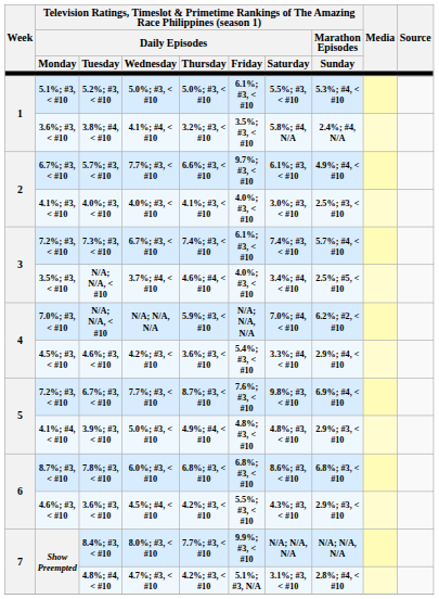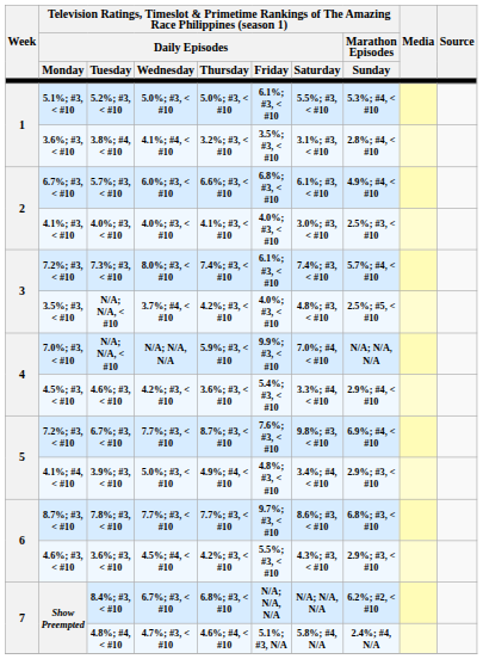 <table class="wikitable" style="text-align:center; font-size:98%; line-height:15px;" width="100%">
 <tr align="center">
 <th rowspan="3">Week</th>
 <th colspan="7">Television Ratings, Timeslot & Primetime Rankings of The Amazing Race Philippines (season 1)</th>
 <th rowspan="3">Media</th>
 <th rowspan="3">Source</th>
 </tr>
 <tr align="center">
 <th colspan="6">Daily Episodes<br></th>
 <th>Marathon Episodes<br></th>
 </tr>
 <tr align="center">
 <th>Monday</th>
 <th>Tuesday</th>
 <th>Wednesday</th>
 <th>Thursday</th>
 <th>Friday</th>
 <th>Saturday</th>
 <th>Sunday</th>
 </tr>
 <tr align="center">
 <th style="background:#000000;" colspan="10"></th>
 </tr>
 <tr align="center">
 <th rowspan="2">1</th>
 <th style="background:#D7ECFF"><small>5.1%;  #3,  < #10</small><br></th>
 <th style="background:#D7ECFF"><small>5.2%;  #3,  < #10</small><br></th>
 <th style="background:#D7ECFF"><small>5.0%;  #3,  < #10</small><br></th>
 <th style="background:#D7ECFF"><small>5.0%;  #3,  < #10</small><br></th>
 <th style="background:#D7ECFF"><small>6.1%;  #3,  < #10</small><br></th>
 <th style="background:#D7ECFF"><small>5.5%;  #3,  < #10</small><br></th>
 <th style="background:#D7ECFF"><small>5.3%;  #4,  < #10</small><br></th>
 <th style="background:#FFFCB7"><small></small></th>
 <td></td>
 </tr>
 <tr align="center">
 <th style="background:#F0F8FF"><small>3.6%;  #3,  < #10</small><br></th>
 <th style="background:#F0F8FF"><small>3.8%;  #4,  < #10</small><br></th>
 <th style="background:#F0F8FF"><small>4.1%;  #4,  < #10</small><br></th>
 <th style="background:#F0F8FF"><small>3.2%;  #3,  < #10</small><br></th>
 <th style="background:#F0F8FF"><small>3.5%;  #3,  < #10</small><br></th>
-<th style="background:#F0F8FF"><small>5.8%;  #4,  N/A</small><br></th>
-<th style="background:#F0F8FF"><small>2.4%;  #4,  N/A</small><br></th>
+<th style="background:#F0F8FF"><small>3.1%;  #3,  < #10</small><br></th>
+<th style="background:#F0F8FF"><small>2.8%;  #4,  < #10</small><br></th>
 <th style="background:#FFFDD0"><small></small></th>
 <td></td>
 </tr>
 <tr align="center">
 <th rowspan="2">2</th>
 <th style="background:#D7ECFF"><small>6.7%;  #3,  < #10</small><br></th>
 <th style="background:#D7ECFF"><small>5.7%;  #3,  < #10</small><br></th>
-<th style="background:#D7ECFF"><small>7.7%;  #3,  < #10</small><br></th>
+<th style="background:#D7ECFF"><small>6.0%;  #3,  < #10</small><br></th>
 <th style="background:#D7ECFF"><small>6.6%;  #3,  < #10</small><br></th>
-<th style="background:#D7ECFF"><small>9.7%;  #3,  < #10</small><br></th>
+<th style="background:#D7ECFF"><small>6.8%;  #3,  < #10</small><br></th>
 <th style="background:#D7ECFF"><small>6.1%;  #3,  < #10</small><br></th>
 <th style="background:#D7ECFF"><small>4.9%;  #4,  < #10</small><br></th>
 <th style="background:#FFFCB7"><small></small></th>
 <td></td>
 </tr>
 <tr align="center">
 <th style="background:#F0F8FF"><small>4.1%;  #3,  < #10</small><br></th>
 <th style="background:#F0F8FF"><small>4.0%;  #3,  < #10</small><br></th>
 <th style="background:#F0F8FF"><small>4.0%;  #3,  < #10</small><br></th>
 <th style="background:#F0F8FF"><small>4.1%;  #3,  < #10</small><br></th>
 <th style="background:#F0F8FF"><small>4.0%;  #3,  < #10</small><br></th>
 <th style="background:#F0F8FF"><small>3.0%;  #3,  < #10</small><br></th>
 <th style="background:#F0F8FF"><small>2.5%;  #3,  < #10</small><br></th>
 <th style="background:#FFFDD0"><small></small></th>
 <td></td>
 </tr>
 <tr align="center">
 <th rowspan="2">3</th>
 <th style="background:#D7ECFF"><small>7.2%;  #3,  < #10</small><br></th>
 <th style="background:#D7ECFF"><small>7.3%;  #3,  < #10</small><br></th>
-<th style="background:#D7ECFF"><small>6.7%;  #3,  < #10</small><br></th>
+<th style="background:#D7ECFF"><small>8.0%;  #3,  < #10</small><br></th>
 <th style="background:#D7ECFF"><small>7.4%;  #3,  < #10</small><br></th>
 <th style="background:#D7ECFF"><small>6.1%;  #3,  < #10</small><br></th>
 <th style="background:#D7ECFF"><small>7.4%;  #3,  < #10</small><br></th>
 <th style="background:#D7ECFF"><small>5.7%;  #4,  < #10</small><br></th>
 <th style="background:#FFFCB7"><small></small></th>
 <td></td>
 </tr>
 <tr align="center">
 <th style="background:#F0F8FF"><small>3.5%;  #3,  < #10</small><br></th>
 <th style="background:#F0F8FF"><small>N/A;  N/A,  < #10</small><br></th>
 <th style="background:#F0F8FF"><small>3.7%;  #4,  < #10</small><br></th>
-<th style="background:#F0F8FF"><small>4.6%;  #4,  < #10</small><br></th>
+<th style="background:#F0F8FF"><small>4.2%;  #3,  < #10</small><br></th>
 <th style="background:#F0F8FF"><small>4.0%;  #3,  < #10</small><br></th>
-<th style="background:#F0F8FF"><small>3.4%;  #4,  < #10</small><br></th>
+<th style="background:#F0F8FF"><small>4.8%;  #3,  < #10</small><br></th>
 <th style="background:#F0F8FF"><small>2.5%;  #5,  < #10</small><br></th>
 <th style="background:#FFFDD0"><small></small></th>
 <td></td>
 </tr>
 <tr align="center">
 <th rowspan="2">4</th>
 <th style="background:#D7ECFF"><small>7.0%;  #3,  < #10</small><br></th>
 <th style="background:#D7ECFF"><small>N/A;  N/A,  < #10</small><br></th>
 <th style="background:#D7ECFF"><small>N/A;  N/A,  N/A</small><br></th>
 <th style="background:#D7ECFF"><small>5.9%;  #3,  < #10</small><br></th>
+<th style="background:#D7ECFF"><small>9.9%;  #3,  < #10</small><br></th>
+<th style="background:#D7ECFF"><small>7.0%;  #4,  < #10</small><br></th>
 <th style="background:#D7ECFF"><small>N/A;  N/A,  N/A</small><br></th>
-<th style="background:#D7ECFF"><small>7.0%;  #4,  < #10</small><br></th>
-<th style="background:#D7ECFF"><small>6.2%;  #2,  < #10</small><br></th>
 <th style="background:#FFFCB7"><small></small></th>
 <td></td>
 </tr>
 <tr align="center">
 <th style="background:#F0F8FF"><small>4.5%;  #3,  < #10</small><br></th>
 <th style="background:#F0F8FF"><small>4.6%;  #3,  < #10</small><br></th>
 <th style="background:#F0F8FF"><small>4.2%;  #3,  < #10</small><br></th>
 <th style="background:#F0F8FF"><small>3.6%;  #3,  < #10</small><br></th>
 <th style="background:#F0F8FF"><small>5.4%;  #3,  < #10</small><br></th>
 <th style="background:#F0F8FF"><small>3.3%;  #4,  < #10</small><br></th>
 <th style="background:#F0F8FF"><small>2.9%;  #4,  < #10</small><br></th>
 <th style="background:#FFFDD0"><small></small></th>
 <td></td>
 </tr>
 <tr align="center">
 <th rowspan="2">5</th>
 <th style="background:#D7ECFF"><small>7.2%;  #3,  < #10</small><br></th>
 <th style="background:#D7ECFF"><small>6.7%;  #3,  < #10</small><br></th>
 <th style="background:#D7ECFF"><small>7.7%;  #3,  < #10</small><br></th>
 <th style="background:#D7ECFF"><small>8.7%;  #3,  < #10</small><br></th>
 <th style="background:#D7ECFF"><small>7.6%;  #3,  < #10</small><br></th>
 <th style="background:#D7ECFF"><small>9.8%;  #3,  < #10</small><br></th>
 <th style="background:#D7ECFF"><small>6.9%;  #4,  < #10</small><br></th>
 <th style="background:#FFFCB7"><small></small></th>
 <td></td>
 </tr>
 <tr align="center">
 <th style="background:#F0F8FF"><small>4.1%;  #4,  < #10</small><br></th>
 <th style="background:#F0F8FF"><small>3.9%;  #3,  < #10</small><br></th>
 <th style="background:#F0F8FF"><small>5.0%;  #3,  < #10</small><br></th>
 <th style="background:#F0F8FF"><small>4.9%;  #4,  < #10</small><br></th>
 <th style="background:#F0F8FF"><small>4.8%;  #3,  < #10</small><br></th>
-<th style="background:#F0F8FF"><small>4.8%;  #3,  < #10</small><br></th>
+<th style="background:#F0F8FF"><small>3.4%;  #4,  < #10</small><br></th>
 <th style="background:#F0F8FF"><small>2.9%;  #3,  < #10</small><br></th>
 <th style="background:#FFFDD0"><small></small></th>
 <td></td>
 </tr>
 <tr align="center">
 <th rowspan="2">6</th>
 <th style="background:#D7ECFF"><small>8.7%;  #3,  < #10</small><br></th>
 <th style="background:#D7ECFF"><small>7.8%;  #3,  < #10</small><br></th>
-<th style="background:#D7ECFF"><small>6.0%;  #3,  < #10</small><br></th>
-<th style="background:#D7ECFF"><small>6.8%;  #3,  < #10</small><br></th>
-<th style="background:#D7ECFF"><small>6.8%;  #3,  < #10</small><br></th>
+<th style="background:#D7ECFF"><small>7.7%;  #3,  < #10</small><br></th>
+<th style="background:#D7ECFF"><small>7.7%;  #3,  < #10</small><br></th>
+<th style="background:#D7ECFF"><small>9.7%;  #3,  < #10</small><br></th>
 <th style="background:#D7ECFF"><small>8.6%;  #3,  < #10</small><br></th>
 <th style="background:#D7ECFF"><small>6.8%;  #3,  < #10</small><br></th>
 <th style="background:#FFFCB7"><small></small></th>
 <td></td>
 </tr>
 <tr align="center">
 <th style="background:#F0F8FF"><small>4.6%;  #3,  < #10</small><br></th>
 <th style="background:#F0F8FF"><small>3.6%;  #3,  < #10</small><br></th>
 <th style="background:#F0F8FF"><small>4.5%;  #4,  < #10</small><br></th>
 <th style="background:#F0F8FF"><small>4.2%;  #3,  < #10</small><br></th>
 <th style="background:#F0F8FF"><small>5.5%;  #3,  < #10</small><br></th>
 <th style="background:#F0F8FF"><small>4.3%;  #3,  < #10</small><br></th>
 <th style="background:#F0F8FF"><small>2.9%;  #3,  < #10</small><br></th>
 <th style="background:#FFFDD0"><small></small></th>
 <td></td>
 </tr>
 <tr align="center">
 <th rowspan="2">7</th>
 <th rowspan="2"><small> <strong><em>Show Preempted</em></strong> </small><br></th>
 <th style="background:#D7ECFF"><small>8.4%;  #3,  < #10</small><br></th>
-<th style="background:#D7ECFF"><small>8.0%;  #3,  < #10</small><br></th>
-<th style="background:#D7ECFF"><small>7.7%;  #3,  < #10</small><br></th>
-<th style="background:#D7ECFF"><small>9.9%;  #3,  < #10</small><br></th>
+<th style="background:#D7ECFF"><small>6.7%;  #3,  < #10</small><br></th>
+<th style="background:#D7ECFF"><small>6.8%;  #3,  < #10</small><br></th>
 <th style="background:#D7ECFF"><small>N/A;  N/A,  N/A</small><br></th>
 <th style="background:#D7ECFF"><small>N/A;  N/A,  N/A</small><br></th>
+<th style="background:#D7ECFF"><small>6.2%;  #2,  < #10</small><br></th>
 <th style="background:#FFFCB7"><small></small></th>
 <td></td>
 </tr>
 <tr align="center">
 <th style="background:#F0F8FF"><small>4.8%;  #4,  < #10</small><br></th>
 <th style="background:#F0F8FF"><small>4.7%;  #3,  < #10</small><br></th>
-<th style="background:#F0F8FF"><small>4.2%;  #3,  < #10</small><br></th>
+<th style="background:#F0F8FF"><small>4.6%;  #4,  < #10</small><br></th>
 <th style="background:#F0F8FF"><small>5.1%;  #3,  N/A</small><br></th>
-<th style="background:#F0F8FF"><small>3.1%;  #3,  < #10</small><br></th>
-<th style="background:#F0F8FF"><small>2.8%;  #4,  < #10</small><br></th>
+<th style="background:#F0F8FF"><small>5.8%;  #4,  N/A</small><br></th>
+<th style="background:#F0F8FF"><small>2.4%;  #4,  N/A</small><br></th>
 <th style="background:#FFFDD0"><small></small></th>
 <td></td>
 </tr>
 <tr>
 </tr>
 </table>
